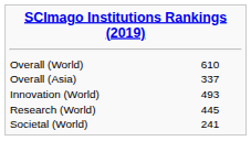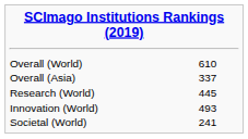 <table class="infobox vcard" style="width: 22em">
 <tr>
 <th colspan=2 class="n" style="text-align: centre; font-size: 125%"><span><a href='#'>SCImago Institutions Rankings (2019)</a></span></th>
 </tr>
 <tr>
 <td colspan="2"><hr></td>
 </tr>
 <tr>
 <td>Overall (World)</td>
 <td>610</td>
 </tr>
 <tr>
 <td>Overall (Asia)</td>
 <td>337</td>
 </tr>
 <tr>
+<td>Research (World)</td>
+<td>445</td>
+</tr>
+<tr>
 <td>Innovation (World)</td>
 <td>493</td>
-</tr>
-<tr>
-<td>Research (World)</td>
-<td>445</td>
 </tr>
 <tr>
 <td>Societal (World)</td>
 <td>241</td>
 </tr>
 </table>
